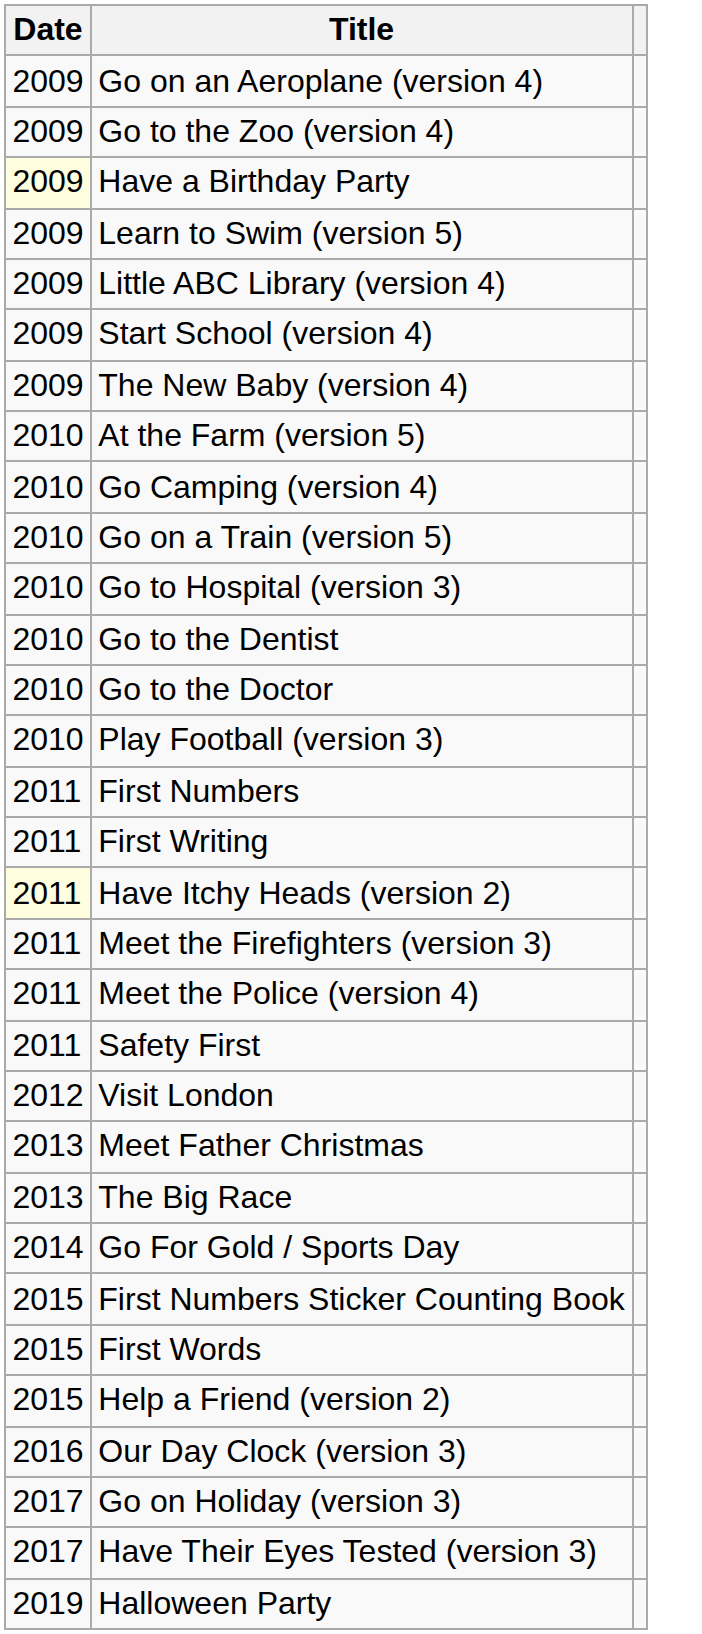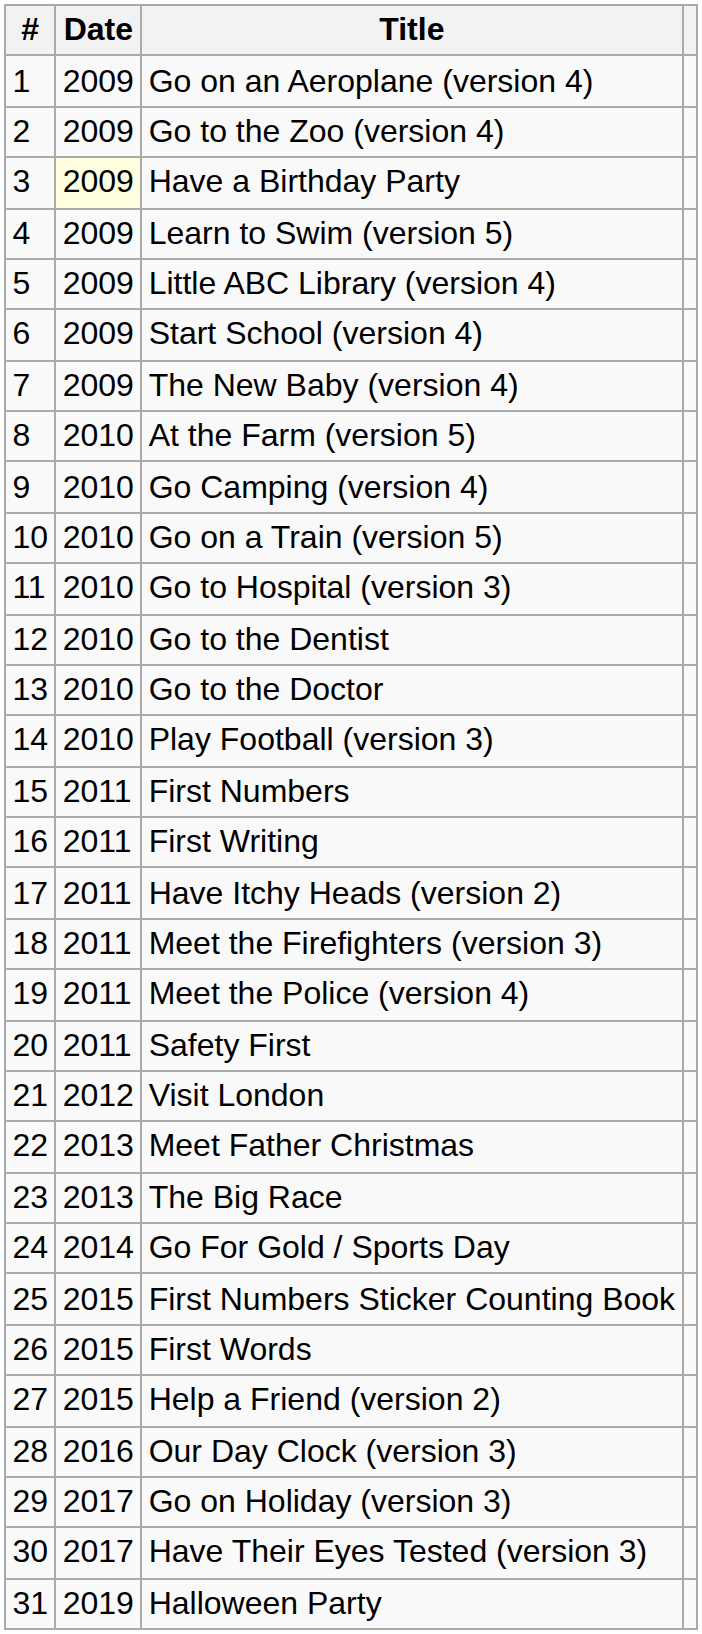 <table class="wikitable collapsible">
 <tr>
+<th>#</th>
 <th>Date</th>
 <th>Title</th>
 <th></th>
 </tr>
 <tr>
+<td>1</td>
 <td>2009</td>
 <td>Go on an Aeroplane (version 4)</td>
 <td></td>
 </tr>
 <tr>
+<td>2</td>
 <td>2009</td>
 <td>Go to the Zoo (version 4)</td>
 <td></td>
 </tr>
 <tr>
+<td>3</td>
 <td style="background: lightyellow;">2009</td>
 <td>Have a Birthday Party</td>
 <td></td>
 </tr>
 <tr>
+<td>4</td>
 <td>2009</td>
 <td>Learn to Swim (version 5)</td>
 <td></td>
 </tr>
 <tr>
+<td>5</td>
 <td>2009</td>
 <td>Little ABC Library (version 4)</td>
 <td></td>
 </tr>
 <tr>
+<td>6</td>
 <td>2009</td>
 <td>Start School (version 4)</td>
 <td></td>
 </tr>
 <tr>
+<td>7</td>
 <td>2009</td>
 <td>The New Baby (version 4)</td>
 <td></td>
 </tr>
 <tr>
+<td>8</td>
 <td>2010</td>
 <td>At the Farm (version 5)</td>
 <td></td>
 </tr>
 <tr>
+<td>9</td>
 <td>2010</td>
 <td>Go Camping (version 4)</td>
 <td></td>
 </tr>
 <tr>
+<td>10</td>
 <td>2010</td>
 <td>Go on a Train (version 5)</td>
 <td></td>
 </tr>
 <tr>
+<td>11</td>
 <td>2010</td>
 <td>Go to Hospital (version 3)</td>
 <td></td>
 </tr>
 <tr>
+<td>12</td>
 <td>2010</td>
 <td>Go to the Dentist</td>
 <td></td>
 </tr>
 <tr>
+<td>13</td>
 <td>2010</td>
 <td>Go to the Doctor</td>
 <td></td>
 </tr>
 <tr>
+<td>14</td>
 <td>2010</td>
 <td>Play Football (version 3)</td>
 <td></td>
 </tr>
 <tr>
+<td>15</td>
 <td>2011</td>
 <td>First Numbers</td>
 <td></td>
 </tr>
 <tr>
+<td>16</td>
 <td>2011</td>
 <td>First Writing</td>
 <td></td>
 </tr>
 <tr>
-<td style="background: lightyellow;">2011</td>
+<td>17</td>
+<td>2011</td>
 <td>Have Itchy Heads (version 2)</td>
 <td></td>
 </tr>
 <tr>
+<td>18</td>
 <td>2011</td>
 <td>Meet the Firefighters (version 3)</td>
 <td></td>
 </tr>
 <tr>
+<td>19</td>
 <td>2011</td>
 <td>Meet the Police (version 4)</td>
 <td></td>
 </tr>
 <tr>
+<td>20</td>
 <td>2011</td>
 <td>Safety First</td>
 <td></td>
 </tr>
 <tr>
+<td>21</td>
 <td>2012</td>
 <td>Visit London</td>
 <td></td>
 </tr>
 <tr>
+<td>22</td>
 <td>2013</td>
 <td>Meet Father Christmas</td>
 <td></td>
 </tr>
 <tr>
+<td>23</td>
 <td>2013</td>
 <td>The Big Race</td>
 <td></td>
 </tr>
 <tr>
+<td>24</td>
 <td>2014</td>
 <td>Go For Gold / Sports Day</td>
 <td></td>
 </tr>
 <tr>
+<td>25</td>
 <td>2015</td>
 <td>First Numbers Sticker Counting Book</td>
 <td></td>
 </tr>
 <tr>
+<td>26</td>
 <td>2015</td>
 <td>First Words</td>
 <td></td>
 </tr>
 <tr>
+<td>27</td>
 <td>2015</td>
 <td>Help a Friend (version 2)</td>
 <td></td>
 </tr>
 <tr>
+<td>28</td>
 <td>2016</td>
 <td>Our Day Clock (version 3)</td>
 <td></td>
 </tr>
 <tr>
+<td>29</td>
 <td>2017</td>
 <td>Go on Holiday (version 3)</td>
 <td></td>
 </tr>
 <tr>
+<td>30</td>
 <td>2017</td>
 <td>Have Their Eyes Tested (version 3)</td>
 <td></td>
 </tr>
 <tr>
+<td>31</td>
 <td>2019</td>
 <td>Halloween Party</td>
 <td></td>
 </tr>
 </table>
